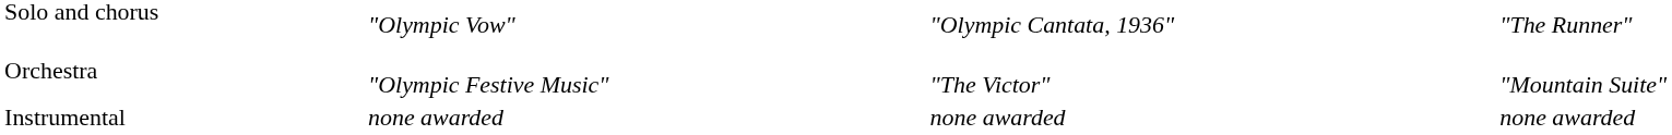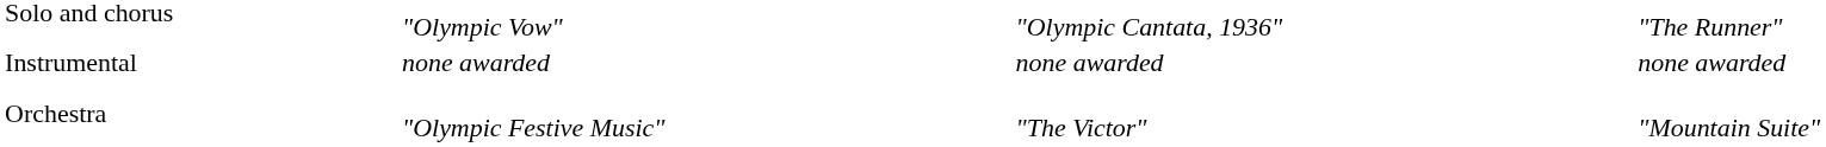 <table style="width:100%" >
 <tr>
 <td>Solo and chorus</td>
 <td><br><em>"Olympic Vow"</em></td>
 <td><br><em>"Olympic Cantata, 1936"</em></td>
 <td><br><em>"The Runner"</em></td>
 </tr>
 <tr>
+<td>Instrumental</td>
+<td><em>none awarded</em></td>
+<td><em>none awarded</em></td>
+<td><em>none awarded</em></td>
+</tr>
+<tr>
 <td>Orchestra</td>
 <td><br><em>"Olympic Festive Music"</em></td>
 <td><br><em>"The Victor"</em></td>
 <td><br><em>"Mountain Suite"</em></td>
 </tr>
-<tr>
-<td>Instrumental</td>
-<td><em>none awarded</em></td>
-<td><em>none awarded</em></td>
-<td><em>none awarded</em></td>
-</tr>
 </table>
